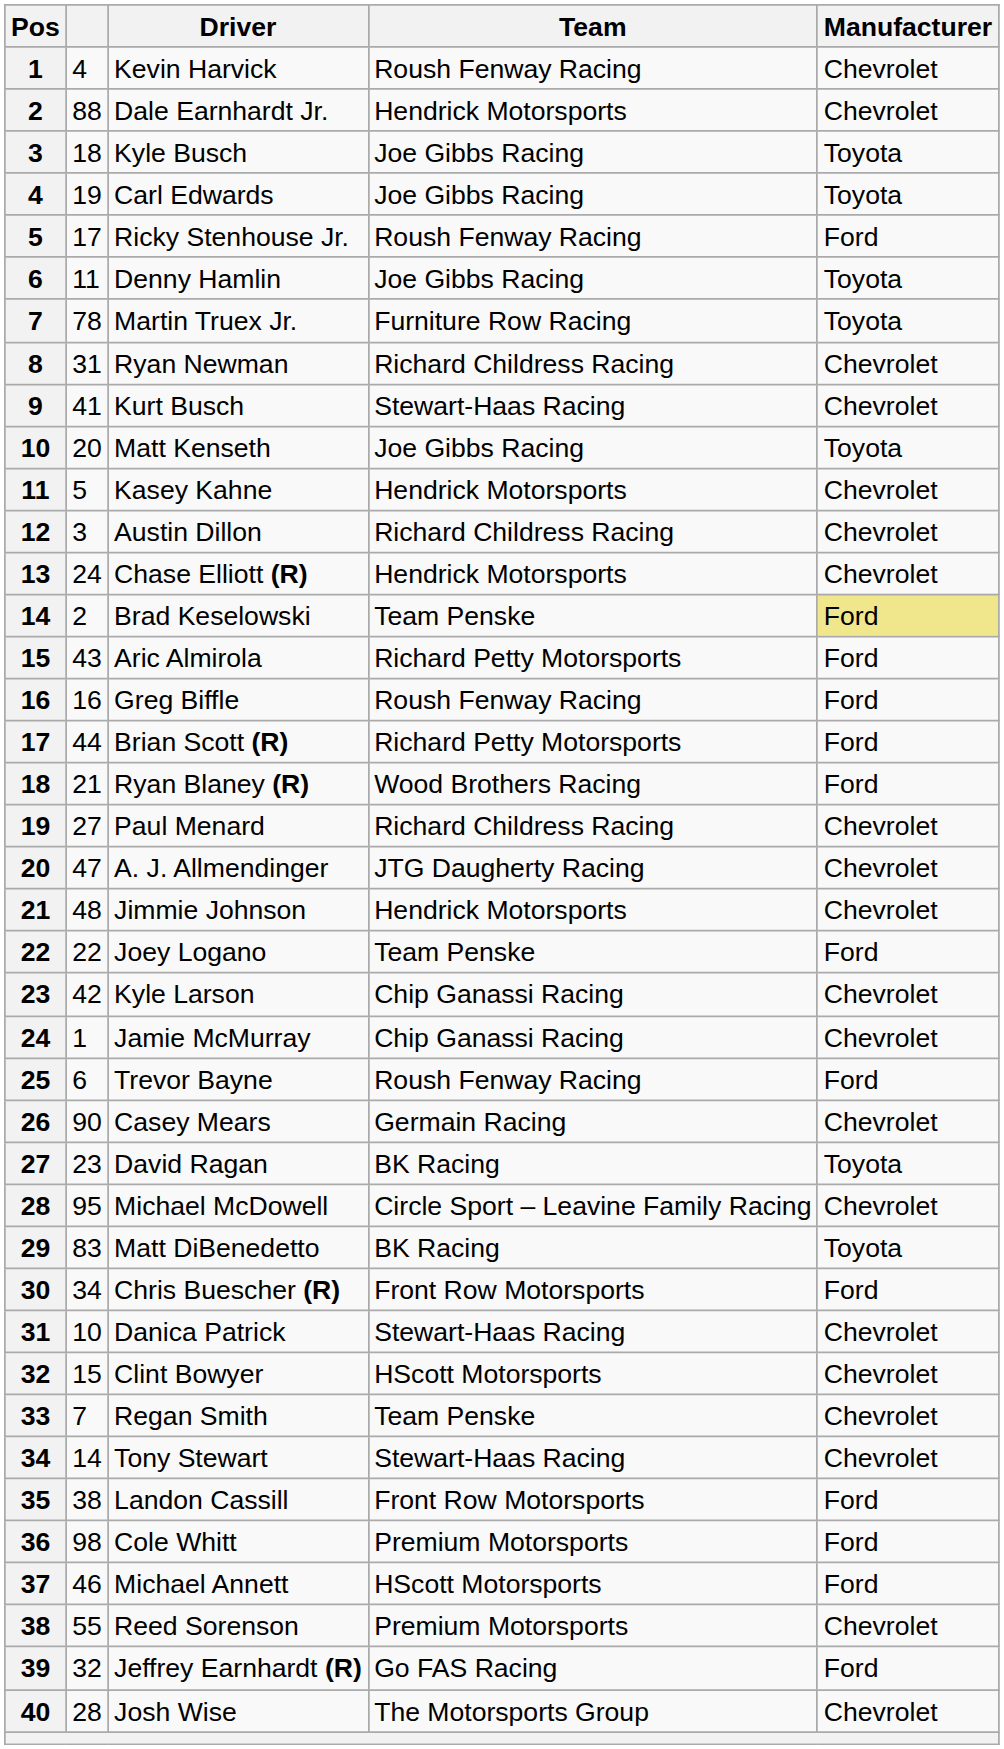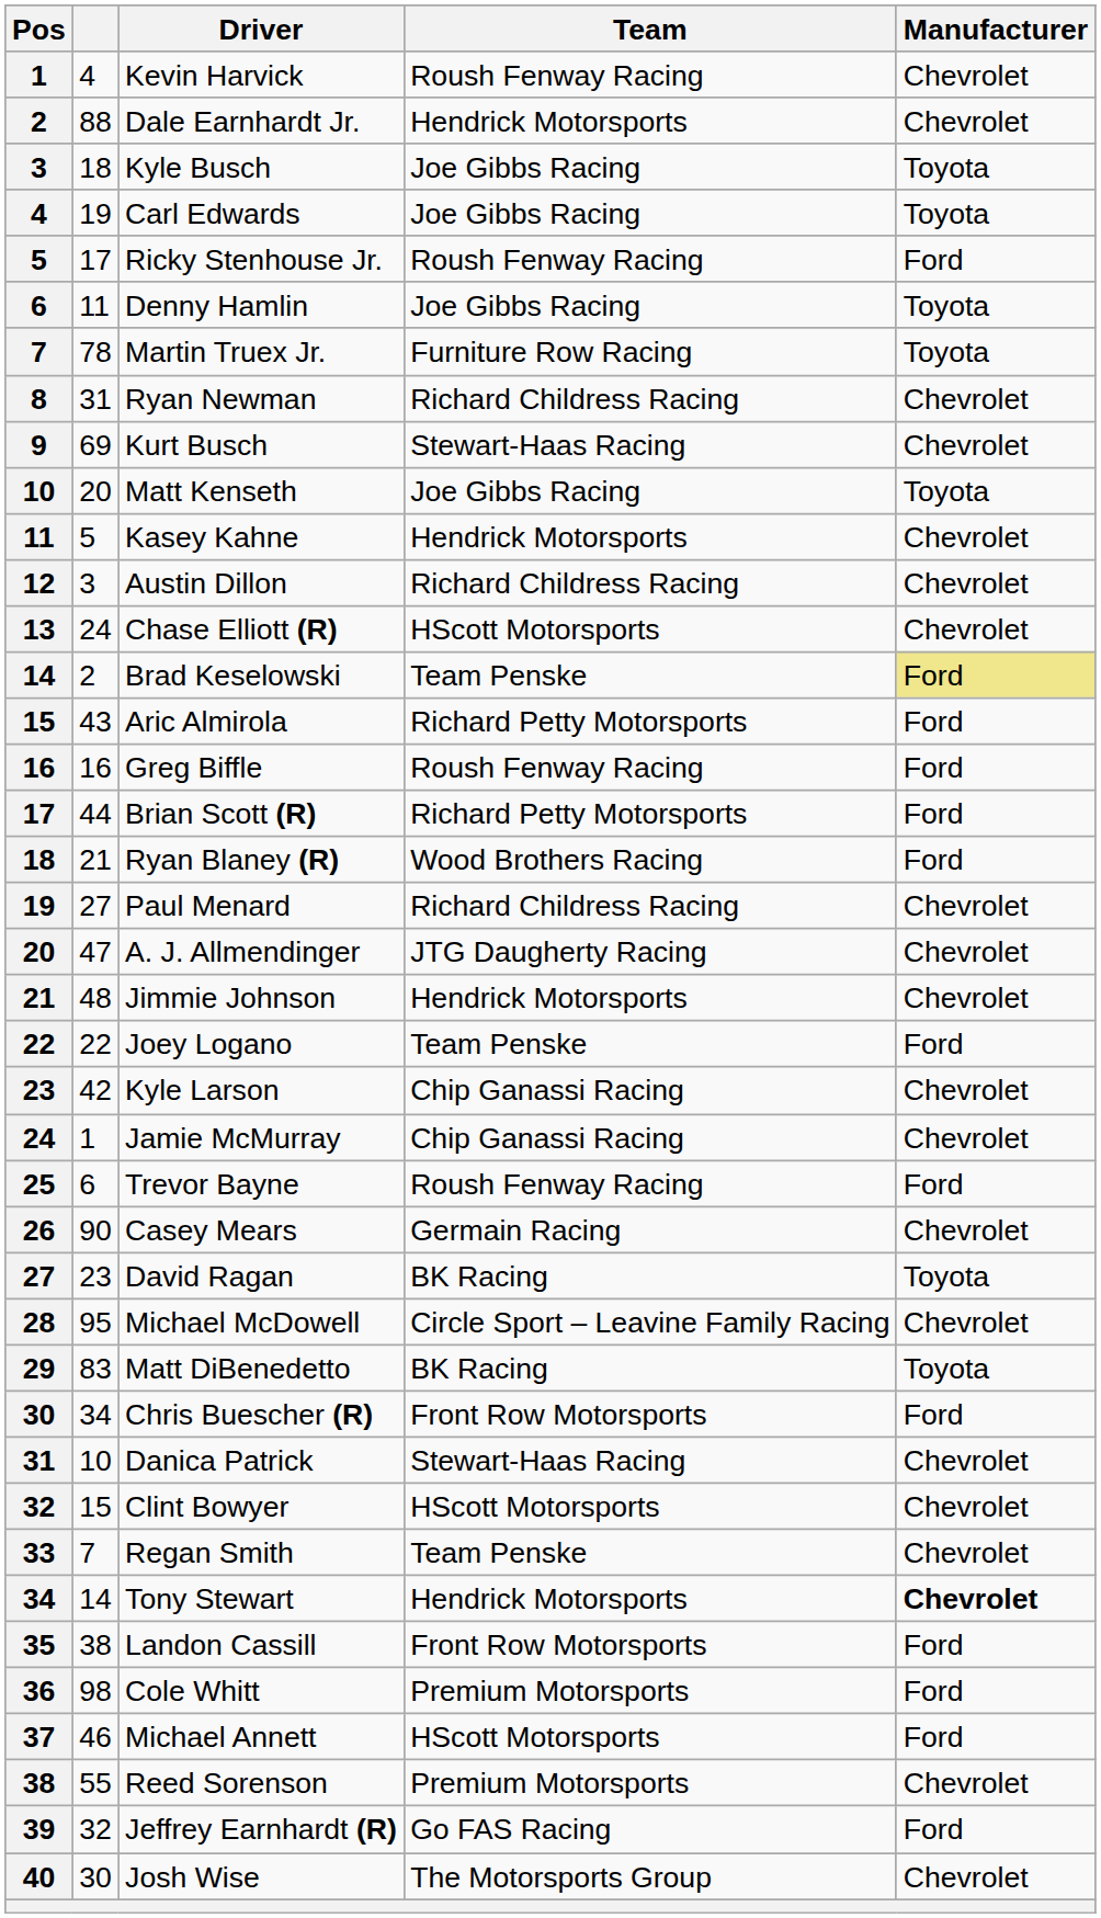 <table class="wikitable" style="font-size:95%">
 <tr>
 <th>Pos</th>
 <th></th>
 <th>Driver</th>
 <th>Team</th>
 <th>Manufacturer</th>
 </tr>
 <tr>
 <th>1</th>
 <td>4</td>
 <td>Kevin Harvick</td>
 <td>Roush Fenway Racing</td>
 <td>Chevrolet</td>
 </tr>
 <tr>
 <th>2</th>
 <td>88</td>
 <td>Dale Earnhardt Jr.</td>
 <td>Hendrick Motorsports</td>
 <td>Chevrolet</td>
 </tr>
 <tr>
 <th>3</th>
 <td>18</td>
 <td>Kyle Busch</td>
 <td>Joe Gibbs Racing</td>
 <td>Toyota</td>
 </tr>
 <tr>
 <th>4</th>
 <td>19</td>
 <td>Carl Edwards</td>
 <td>Joe Gibbs Racing</td>
 <td>Toyota</td>
 </tr>
 <tr>
 <th>5</th>
 <td>17</td>
 <td>Ricky Stenhouse Jr.</td>
 <td>Roush Fenway Racing</td>
 <td>Ford</td>
 </tr>
 <tr>
 <th>6</th>
 <td>11</td>
 <td>Denny Hamlin</td>
 <td>Joe Gibbs Racing</td>
 <td>Toyota</td>
 </tr>
 <tr>
 <th>7</th>
 <td>78</td>
 <td>Martin Truex Jr.</td>
 <td>Furniture Row Racing</td>
 <td>Toyota</td>
 </tr>
 <tr>
 <th>8</th>
 <td>31</td>
 <td>Ryan Newman</td>
 <td>Richard Childress Racing</td>
 <td>Chevrolet</td>
 </tr>
 <tr>
 <th>9</th>
-<td>41</td>
+<td>69</td>
 <td>Kurt Busch</td>
 <td>Stewart-Haas Racing</td>
 <td>Chevrolet</td>
 </tr>
 <tr>
 <th>10</th>
 <td>20</td>
 <td>Matt Kenseth</td>
 <td>Joe Gibbs Racing</td>
 <td>Toyota</td>
 </tr>
 <tr>
 <th>11</th>
 <td>5</td>
 <td>Kasey Kahne</td>
 <td>Hendrick Motorsports</td>
 <td>Chevrolet</td>
 </tr>
 <tr>
 <th>12</th>
 <td>3</td>
 <td>Austin Dillon</td>
 <td>Richard Childress Racing</td>
 <td>Chevrolet</td>
 </tr>
 <tr>
 <th>13</th>
 <td>24</td>
 <td>Chase Elliott <strong>(R)</strong></td>
-<td>Hendrick Motorsports</td>
+<td>HScott Motorsports</td>
 <td>Chevrolet</td>
 </tr>
 <tr>
 <th>14</th>
 <td>2</td>
 <td>Brad Keselowski</td>
 <td>Team Penske</td>
 <td style="background: khaki;">Ford</td>
 </tr>
 <tr>
 <th>15</th>
 <td>43</td>
 <td>Aric Almirola</td>
 <td>Richard Petty Motorsports</td>
 <td>Ford</td>
 </tr>
 <tr>
 <th>16</th>
 <td>16</td>
 <td>Greg Biffle</td>
 <td>Roush Fenway Racing</td>
 <td>Ford</td>
 </tr>
 <tr>
 <th>17</th>
 <td>44</td>
 <td>Brian Scott <strong>(R)</strong></td>
 <td>Richard Petty Motorsports</td>
 <td>Ford</td>
 </tr>
 <tr>
 <th>18</th>
 <td>21</td>
 <td>Ryan Blaney <strong>(R)</strong></td>
 <td>Wood Brothers Racing</td>
 <td>Ford</td>
 </tr>
 <tr>
 <th>19</th>
 <td>27</td>
 <td>Paul Menard</td>
 <td>Richard Childress Racing</td>
 <td>Chevrolet</td>
 </tr>
 <tr>
 <th>20</th>
 <td>47</td>
 <td>A. J. Allmendinger</td>
 <td>JTG Daugherty Racing</td>
 <td>Chevrolet</td>
 </tr>
 <tr>
 <th>21</th>
 <td>48</td>
 <td>Jimmie Johnson</td>
 <td>Hendrick Motorsports</td>
 <td>Chevrolet</td>
 </tr>
 <tr>
 <th>22</th>
 <td>22</td>
 <td>Joey Logano</td>
 <td>Team Penske</td>
 <td>Ford</td>
 </tr>
 <tr>
 <th>23</th>
 <td>42</td>
 <td>Kyle Larson</td>
 <td>Chip Ganassi Racing</td>
 <td>Chevrolet</td>
 </tr>
 <tr>
 <th>24</th>
 <td>1</td>
 <td>Jamie McMurray</td>
 <td>Chip Ganassi Racing</td>
 <td>Chevrolet</td>
 </tr>
 <tr>
 <th>25</th>
 <td>6</td>
 <td>Trevor Bayne</td>
 <td>Roush Fenway Racing</td>
 <td>Ford</td>
 </tr>
 <tr>
 <th>26</th>
 <td>90</td>
 <td>Casey Mears</td>
 <td>Germain Racing</td>
 <td>Chevrolet</td>
 </tr>
 <tr>
 <th>27</th>
 <td>23</td>
 <td>David Ragan</td>
 <td>BK Racing</td>
 <td>Toyota</td>
 </tr>
 <tr>
 <th>28</th>
 <td>95</td>
 <td>Michael McDowell</td>
 <td>Circle Sport – Leavine Family Racing</td>
 <td>Chevrolet</td>
 </tr>
 <tr>
 <th>29</th>
 <td>83</td>
 <td>Matt DiBenedetto</td>
 <td>BK Racing</td>
 <td>Toyota</td>
 </tr>
 <tr>
 <th>30</th>
 <td>34</td>
 <td>Chris Buescher <strong>(R)</strong></td>
 <td>Front Row Motorsports</td>
 <td>Ford</td>
 </tr>
 <tr>
 <th>31</th>
 <td>10</td>
 <td>Danica Patrick</td>
 <td>Stewart-Haas Racing</td>
 <td>Chevrolet</td>
 </tr>
 <tr>
 <th>32</th>
 <td>15</td>
 <td>Clint Bowyer</td>
 <td>HScott Motorsports</td>
 <td>Chevrolet</td>
 </tr>
 <tr>
 <th>33</th>
 <td>7</td>
 <td>Regan Smith</td>
 <td>Team Penske</td>
 <td>Chevrolet</td>
 </tr>
 <tr>
 <th>34</th>
 <td>14</td>
 <td>Tony Stewart</td>
-<td>Stewart-Haas Racing</td>
-<td>Chevrolet</td>
+<td>Hendrick Motorsports</td>
+<td><strong>Chevrolet</strong></td>
 </tr>
 <tr>
 <th>35</th>
 <td>38</td>
 <td>Landon Cassill</td>
 <td>Front Row Motorsports</td>
 <td>Ford</td>
 </tr>
 <tr>
 <th>36</th>
 <td>98</td>
 <td>Cole Whitt</td>
 <td>Premium Motorsports</td>
 <td>Ford</td>
 </tr>
 <tr>
 <th>37</th>
 <td>46</td>
 <td>Michael Annett</td>
 <td>HScott Motorsports</td>
 <td>Ford</td>
 </tr>
 <tr>
 <th>38</th>
 <td>55</td>
 <td>Reed Sorenson</td>
 <td>Premium Motorsports</td>
 <td>Chevrolet</td>
 </tr>
 <tr>
 <th>39</th>
 <td>32</td>
 <td>Jeffrey Earnhardt <strong>(R)</strong></td>
 <td>Go FAS Racing</td>
 <td>Ford</td>
 </tr>
 <tr>
 <th>40</th>
-<td>28</td>
+<td>30</td>
 <td>Josh Wise</td>
 <td>The Motorsports Group</td>
 <td>Chevrolet</td>
 </tr>
 <tr>
 <th colspan="5"></th>
 </tr>
 </table>
